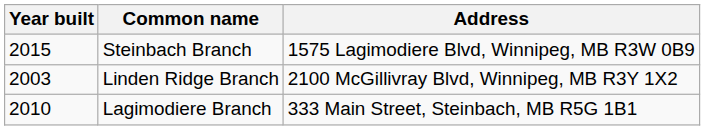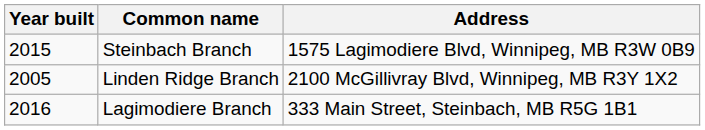 <table class="wikitable">
 <tr>
 <th>Year built</th>
 <th>Common name</th>
 <th>Address</th>
 </tr>
 <tr>
 <td>2015</td>
 <td>Steinbach Branch</td>
 <td>1575 Lagimodiere Blvd, Winnipeg, MB R3W 0B9</td>
 </tr>
 <tr>
-<td>2003</td>
+<td>2005</td>
 <td>Linden Ridge Branch</td>
 <td>2100 McGillivray Blvd, Winnipeg, MB R3Y 1X2</td>
 </tr>
 <tr>
-<td>2010</td>
+<td>2016</td>
 <td>Lagimodiere Branch</td>
 <td>333 Main Street, Steinbach, MB R5G 1B1</td>
 </tr>
 </table>
